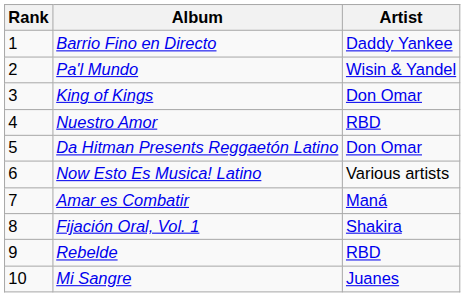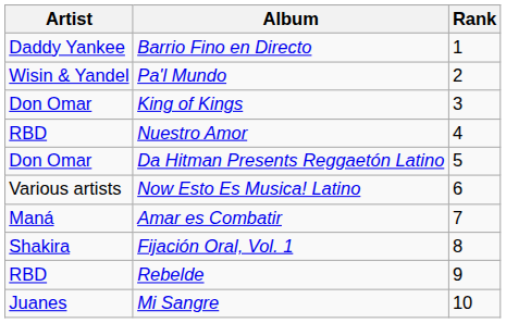 <table class="wikitable sortable">
 <tr>
+<th>Artist</th>
+<th>Album</th>
 <th>Rank</th>
-<th>Album</th>
-<th>Artist</th>
 </tr>
 <tr>
+<td><a href='#'>Daddy Yankee</a></td>
+<td><em><a href='#'>Barrio Fino en Directo</a></em></td>
 <td>1</td>
-<td><em><a href='#'>Barrio Fino en Directo</a></em></td>
-<td><a href='#'>Daddy Yankee</a></td>
 </tr>
 <tr>
+<td><a href='#'>Wisin & Yandel</a></td>
+<td><em><a href='#'>Pa'l Mundo</a></em></td>
 <td>2</td>
-<td><em><a href='#'>Pa'l Mundo</a></em></td>
-<td><a href='#'>Wisin & Yandel</a></td>
 </tr>
 <tr>
+<td><a href='#'>Don Omar</a></td>
+<td><em><a href='#'>King of Kings</a></em></td>
 <td>3</td>
-<td><em><a href='#'>King of Kings</a></em></td>
-<td><a href='#'>Don Omar</a></td>
 </tr>
 <tr>
+<td><a href='#'>RBD</a></td>
+<td><em><a href='#'>Nuestro Amor</a></em></td>
 <td>4</td>
-<td><em><a href='#'>Nuestro Amor</a></em></td>
-<td><a href='#'>RBD</a></td>
 </tr>
 <tr>
+<td><a href='#'>Don Omar</a></td>
+<td><em><a href='#'>Da Hitman Presents Reggaetón Latino</a></em></td>
 <td>5</td>
-<td><em><a href='#'>Da Hitman Presents Reggaetón Latino</a></em></td>
-<td><a href='#'>Don Omar</a></td>
 </tr>
 <tr>
+<td>Various artists</td>
+<td><em><a href='#'>Now Esto Es Musica! Latino</a></em></td>
 <td>6</td>
-<td><em><a href='#'>Now Esto Es Musica! Latino</a></em></td>
-<td>Various artists</td>
 </tr>
 <tr>
+<td><a href='#'>Maná</a></td>
+<td><em><a href='#'>Amar es Combatir</a></em></td>
 <td>7</td>
-<td><em><a href='#'>Amar es Combatir</a></em></td>
-<td><a href='#'>Maná</a></td>
 </tr>
 <tr>
+<td><a href='#'>Shakira</a></td>
+<td><em><a href='#'>Fijación Oral, Vol. 1</a></em></td>
 <td>8</td>
-<td><em><a href='#'>Fijación Oral, Vol. 1</a></em></td>
-<td><a href='#'>Shakira</a></td>
 </tr>
 <tr>
+<td><a href='#'>RBD</a></td>
+<td><em><a href='#'>Rebelde</a></em></td>
 <td>9</td>
-<td><em><a href='#'>Rebelde</a></em></td>
-<td><a href='#'>RBD</a></td>
 </tr>
 <tr>
+<td><a href='#'>Juanes</a></td>
+<td><em><a href='#'>Mi Sangre</a></em></td>
 <td>10</td>
-<td><em><a href='#'>Mi Sangre</a></em></td>
-<td><a href='#'>Juanes</a></td>
 </tr>
 </table>
